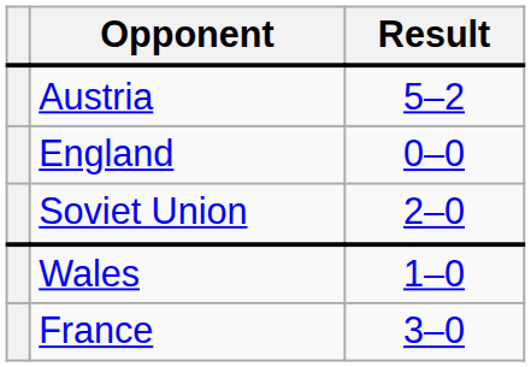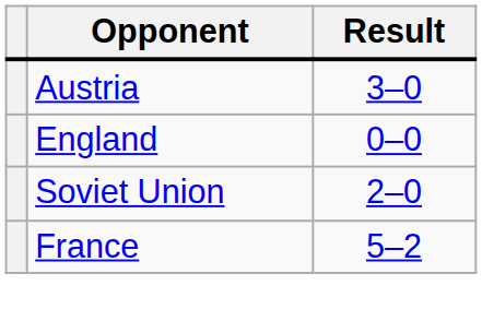 <table class="wikitable plainrowheaders" style="text-align:center;margin-left:1em;float:right;clear:right;min-width:226px">
 <tr>
 <th scope="col"></th>
 <th scope="col">Opponent</th>
 <th scope="col">Result</th>
 </tr>
 <tr style="border-top:2px solid black">
 <th scope="row" style="text-align:center"></th>
 <td align="left"><a href='#'>Austria</a></td>
-<td><a href='#'>5–2</a></td>
+<td><a href='#'>3–0</a></td>
 </tr>
 <tr>
 <th scope="row" style="text-align:center"></th>
 <td align="left"><a href='#'>England</a></td>
 <td><a href='#'>0–0</a></td>
 </tr>
 <tr>
 <th scope="row" style="text-align:center"></th>
 <td align="left"><a href='#'>Soviet Union</a></td>
 <td><a href='#'>2–0</a></td>
 </tr>
-<tr style="border-top:2px solid black">
-<th scope="row" style="text-align:center"></th>
-<td align="left"><a href='#'>Wales</a></td>
-<td><a href='#'>1–0</a></td>
-</tr>
 <tr>
 <th scope="row" style="text-align:center"></th>
 <td align="left"><a href='#'>France</a></td>
-<td><a href='#'>3–0</a></td>
+<td><a href='#'>5–2</a></td>
 </tr>
 </table>
